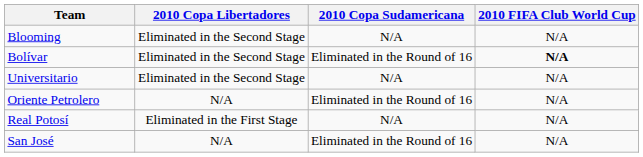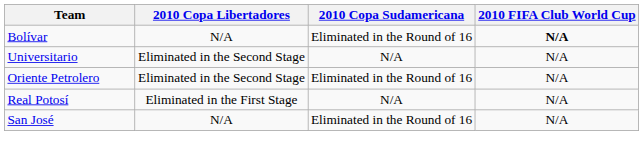 <table class="wikitable">
 <tr>
 <th width=150>Team</th>
 <th width=><a href='#'>2010 Copa Libertadores</a></th>
 <th width=><a href='#'>2010 Copa Sudamericana</a></th>
 <th width=><a href='#'>2010 FIFA Club World Cup</a></th>
 </tr>
 <tr>
-<td><a href='#'>Blooming</a></td>
-<td align=center>Eliminated in the Second Stage</td>
+<td><a href='#'>Bolívar</a></td>
 <td align=center>N/A</td>
-<td align=center>N/A</td>
-</tr>
-<tr>
-<td><a href='#'>Bolívar</a></td>
-<td align=center>Eliminated in the Second Stage</td>
 <td align=center>Eliminated in the Round of 16</td>
 <td align=center><strong>N/A</strong></td>
 </tr>
 <tr>
 <td><a href='#'>Universitario</a></td>
 <td align=center>Eliminated in the Second Stage</td>
 <td align=center>N/A</td>
 <td align=center>N/A</td>
 </tr>
 <tr>
 <td><a href='#'>Oriente Petrolero</a></td>
-<td align=center>N/A</td>
+<td align=center>Eliminated in the Second Stage</td>
 <td align=center>Eliminated in the Round of 16</td>
 <td align=center>N/A</td>
 </tr>
 <tr>
 <td><a href='#'>Real Potosí</a></td>
 <td align=center>Eliminated in the First Stage</td>
 <td align=center>N/A</td>
 <td align=center>N/A</td>
 </tr>
 <tr>
 <td><a href='#'>San José</a></td>
 <td align=center>N/A</td>
 <td align=center>Eliminated in the Round of 16</td>
 <td align=center>N/A</td>
 </tr>
 </table>
